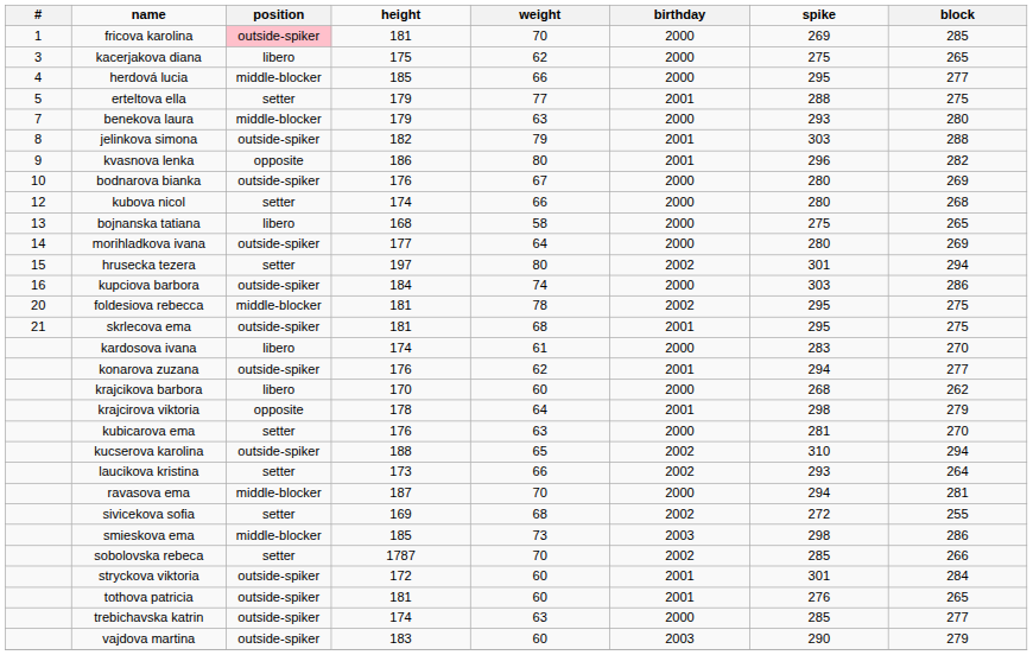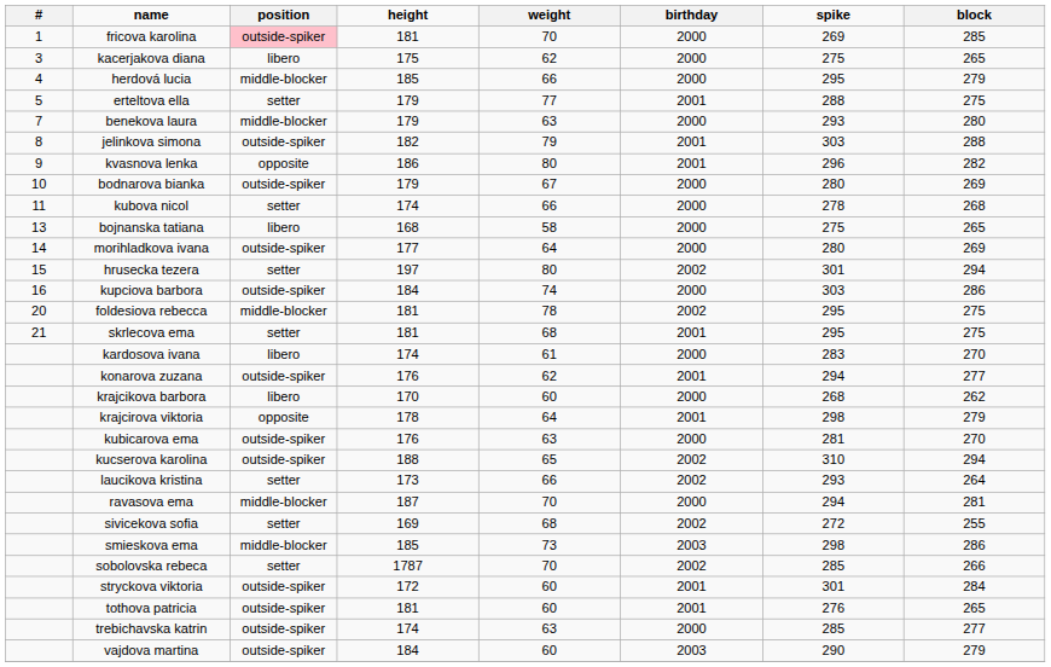 <table class="wikitable sortable" style="text-align:center;">
 <tr>
 <th style="width:5em">#</th>
 <td style="width:12em"><strong>name</strong></td>
 <th style="width:8em"><strong>position</strong></th>
 <td style="width:11em"><strong>height</strong></td>
 <th style="width:11em"><strong>weight</strong></th>
 <th style="width:11em"><strong>birthday</strong></th>
 <td style="width:11em"><strong>spike</strong></td>
 <th style="width:11em"><strong>block</strong></th>
 </tr>
 <tr>
 <td>1</td>
 <td>fricova karolina</td>
 <td style="background: pink;">outside-spiker</td>
 <td>181</td>
 <td>70</td>
 <td>2000</td>
 <td>269</td>
 <td>285</td>
 </tr>
 <tr>
 <td>3</td>
 <td>kacerjakova diana</td>
 <td>libero</td>
 <td>175</td>
 <td>62</td>
 <td>2000</td>
 <td>275</td>
 <td>265</td>
 </tr>
 <tr>
 <td>4</td>
 <td>herdová lucia</td>
 <td>middle-blocker</td>
 <td>185</td>
 <td>66</td>
 <td>2000</td>
 <td>295</td>
-<td>277</td>
+<td>279</td>
 </tr>
 <tr>
 <td>5</td>
 <td>erteltova ella</td>
 <td>setter</td>
 <td>179</td>
 <td>77</td>
 <td>2001</td>
 <td>288</td>
 <td>275</td>
 </tr>
 <tr>
 <td>7</td>
 <td>benekova laura</td>
 <td>middle-blocker</td>
 <td>179</td>
 <td>63</td>
 <td>2000</td>
 <td>293</td>
 <td>280</td>
 </tr>
 <tr>
 <td>8</td>
 <td>jelinkova simona</td>
 <td>outside-spiker</td>
 <td>182</td>
 <td>79</td>
 <td>2001</td>
 <td>303</td>
 <td>288</td>
 </tr>
 <tr>
 <td>9</td>
 <td>kvasnova lenka</td>
 <td>opposite</td>
 <td>186</td>
 <td>80</td>
 <td>2001</td>
 <td>296</td>
 <td>282</td>
 </tr>
 <tr>
 <td>10</td>
 <td>bodnarova bianka</td>
 <td>outside-spiker</td>
-<td>176</td>
+<td>179</td>
 <td>67</td>
 <td>2000</td>
 <td>280</td>
 <td>269</td>
 </tr>
 <tr>
-<td>12</td>
+<td>11</td>
 <td>kubova nicol</td>
 <td>setter</td>
 <td>174</td>
 <td>66</td>
 <td>2000</td>
-<td>280</td>
+<td>278</td>
 <td>268</td>
 </tr>
 <tr>
 <td>13</td>
 <td>bojnanska tatiana</td>
 <td>libero</td>
 <td>168</td>
 <td>58</td>
 <td>2000</td>
 <td>275</td>
 <td>265</td>
 </tr>
 <tr>
 <td>14</td>
 <td>morihladkova ivana</td>
 <td>outside-spiker</td>
 <td>177</td>
 <td>64</td>
 <td>2000</td>
 <td>280</td>
 <td>269</td>
 </tr>
 <tr>
 <td>15</td>
 <td>hrusecka tezera</td>
 <td>setter</td>
 <td>197</td>
 <td>80</td>
 <td>2002</td>
 <td>301</td>
 <td>294</td>
 </tr>
 <tr>
 <td>16</td>
 <td>kupciova barbora</td>
 <td>outside-spiker</td>
 <td>184</td>
 <td>74</td>
 <td>2000</td>
 <td>303</td>
 <td>286</td>
 </tr>
 <tr>
 <td>20</td>
 <td>foldesiova rebecca</td>
 <td>middle-blocker</td>
 <td>181</td>
 <td>78</td>
 <td>2002</td>
 <td>295</td>
 <td>275</td>
 </tr>
 <tr>
 <td>21</td>
 <td>skrlecova ema</td>
-<td>outside-spiker</td>
+<td>setter</td>
 <td>181</td>
 <td>68</td>
 <td>2001</td>
 <td>295</td>
 <td>275</td>
 </tr>
 <tr>
 <td></td>
 <td>kardosova ivana</td>
 <td>libero</td>
 <td>174</td>
 <td>61</td>
 <td>2000</td>
 <td>283</td>
 <td>270</td>
 </tr>
 <tr>
 <td></td>
 <td>konarova zuzana</td>
 <td>outside-spiker</td>
 <td>176</td>
 <td>62</td>
 <td>2001</td>
 <td>294</td>
 <td>277</td>
 </tr>
 <tr>
 <td></td>
 <td>krajcikova barbora</td>
 <td>libero</td>
 <td>170</td>
 <td>60</td>
 <td>2000</td>
 <td>268</td>
 <td>262</td>
 </tr>
 <tr>
 <td></td>
 <td>krajcirova viktoria</td>
 <td>opposite</td>
 <td>178</td>
 <td>64</td>
 <td>2001</td>
 <td>298</td>
 <td>279</td>
 </tr>
 <tr>
 <td></td>
 <td>kubicarova ema</td>
-<td>setter</td>
+<td>outside-spiker</td>
 <td>176</td>
 <td>63</td>
 <td>2000</td>
 <td>281</td>
 <td>270</td>
 </tr>
 <tr>
 <td></td>
 <td>kucserova karolina</td>
 <td>outside-spiker</td>
 <td>188</td>
 <td>65</td>
 <td>2002</td>
 <td>310</td>
 <td>294</td>
 </tr>
 <tr>
 <td></td>
 <td>laucikova kristina</td>
 <td>setter</td>
 <td>173</td>
 <td>66</td>
 <td>2002</td>
 <td>293</td>
 <td>264</td>
 </tr>
 <tr>
 <td></td>
 <td>ravasova ema</td>
 <td>middle-blocker</td>
 <td>187</td>
 <td>70</td>
 <td>2000</td>
 <td>294</td>
 <td>281</td>
 </tr>
 <tr>
 <td></td>
 <td>sivicekova sofia</td>
 <td>setter</td>
 <td>169</td>
 <td>68</td>
 <td>2002</td>
 <td>272</td>
 <td>255</td>
 </tr>
 <tr>
 <td></td>
 <td>smieskova ema</td>
 <td>middle-blocker</td>
 <td>185</td>
 <td>73</td>
 <td>2003</td>
 <td>298</td>
 <td>286</td>
 </tr>
 <tr>
 <td></td>
 <td>sobolovska rebeca</td>
 <td>setter</td>
 <td>1787</td>
 <td>70</td>
 <td>2002</td>
 <td>285</td>
 <td>266</td>
 </tr>
 <tr>
 <td></td>
 <td>stryckova viktoria</td>
 <td>outside-spiker</td>
 <td>172</td>
 <td>60</td>
 <td>2001</td>
 <td>301</td>
 <td>284</td>
 </tr>
 <tr>
 <td></td>
 <td>tothova patricia</td>
 <td>outside-spiker</td>
 <td>181</td>
 <td>60</td>
 <td>2001</td>
 <td>276</td>
 <td>265</td>
 </tr>
 <tr>
 <td></td>
 <td>trebichavska katrin</td>
 <td>outside-spiker</td>
 <td>174</td>
 <td>63</td>
 <td>2000</td>
 <td>285</td>
 <td>277</td>
 </tr>
 <tr>
 <td></td>
 <td>vajdova martina</td>
 <td>outside-spiker</td>
-<td>183</td>
+<td>184</td>
 <td>60</td>
 <td>2003</td>
 <td>290</td>
 <td>279</td>
 </tr>
 <tr>
 </tr>
 </table>
